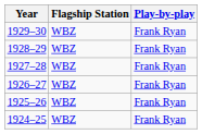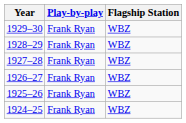 <table class="wikitable">
 <tr>
 <th>Year</th>
+<th><a href='#'>Play-by-play</a></th>
 <th>Flagship Station</th>
-<th><a href='#'>Play-by-play</a></th>
 </tr>
 <tr>
 <td><a href='#'>1929–30</a></td>
+<td><a href='#'>Frank Ryan</a></td>
 <td><a href='#'>WBZ</a></td>
-<td><a href='#'>Frank Ryan</a></td>
 </tr>
 <tr>
 <td><a href='#'>1928–29</a></td>
+<td><a href='#'>Frank Ryan</a></td>
 <td><a href='#'>WBZ</a></td>
-<td><a href='#'>Frank Ryan</a></td>
 </tr>
 <tr>
 <td><a href='#'>1927–28</a></td>
+<td><a href='#'>Frank Ryan</a></td>
 <td><a href='#'>WBZ</a></td>
-<td><a href='#'>Frank Ryan</a></td>
 </tr>
 <tr>
 <td><a href='#'>1926–27</a></td>
+<td><a href='#'>Frank Ryan</a></td>
 <td><a href='#'>WBZ</a></td>
-<td><a href='#'>Frank Ryan</a></td>
 </tr>
 <tr>
 <td><a href='#'>1925–26</a></td>
+<td><a href='#'>Frank Ryan</a></td>
 <td><a href='#'>WBZ</a></td>
-<td><a href='#'>Frank Ryan</a></td>
 </tr>
 <tr>
 <td><a href='#'>1924–25</a></td>
+<td><a href='#'>Frank Ryan</a></td>
 <td><a href='#'>WBZ</a></td>
-<td><a href='#'>Frank Ryan</a></td>
 </tr>
 </table>
